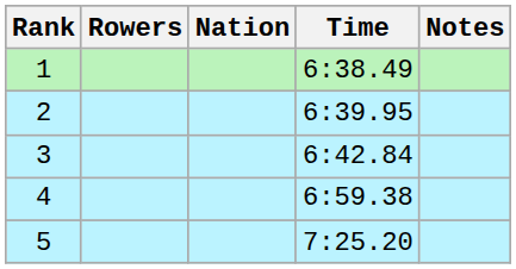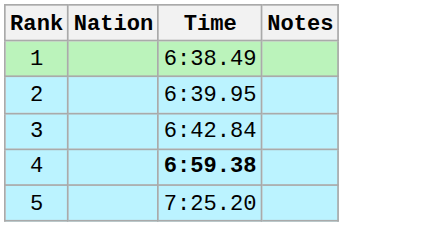 <table class="wikitable sortable" style="text-align:center">
 <tr>
 <th>Rank</th>
-<th>Rowers</th>
 <th>Nation</th>
 <th>Time</th>
 <th>Notes</th>
 </tr>
 <tr bgcolor=bbf3bb>
 <td>1</td>
-<td align=left data-sort-value="Goiris, Luc"></td>
 <td align=left></td>
 <td>6:38.49</td>
 <td></td>
 </tr>
 <tr bgcolor=bbf3ff>
 <td>2</td>
-<td align=left data-sort-value="Andrieux, Michel"></td>
 <td align=left></td>
 <td>6:39.95</td>
 <td></td>
 </tr>
 <tr bgcolor=bbf3ff>
 <td>3</td>
-<td align=left data-sort-value="Backer, Harold"></td>
 <td align=left></td>
 <td>6:42.84</td>
 <td></td>
 </tr>
 <tr bgcolor=bbf3ff>
 <td>4</td>
-<td align=left data-sort-value="Bukys, Ričardas"></td>
 <td align=left></td>
-<td>6:59.38</td>
+<td><strong>6:59.38</strong></td>
 <td></td>
 </tr>
 <tr bgcolor=bbf3ff>
 <td>5</td>
-<td align=left data-sort-value="Kimura, Mitsuru"></td>
 <td align=left></td>
 <td>7:25.20</td>
 <td></td>
 </tr>
 </table>
